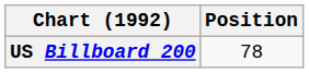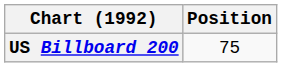 <table class="wikitable plainrowheaders" style="text-align:center">
 <tr>
 <th scope="col">Chart (1992)</th>
 <th scope="col">Position</th>
 </tr>
 <tr>
 <th scope="row">US <em><a href='#'>Billboard 200</a></em></th>
-<td>78</td>
+<td>75</td>
 </tr>
 </table>
